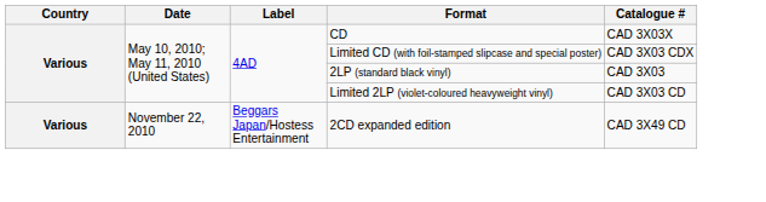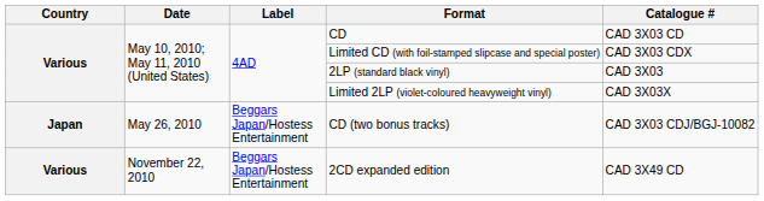 <table class="wikitable plainrowheaders">
 <tr>
 <th style="width:150px;">Country</th>
 <th style="width:130px;">Date</th>
 <th style="width:120px;">Label</th>
 <th>Format</th>
 <th>Catalogue #</th>
 </tr>
 <tr>
 <th scope="row" rowspan="4">Various</th>
 <td rowspan="4">May 10, 2010;<br>May 11, 2010 (United States)</td>
 <td rowspan="4"><a href='#'>4AD</a></td>
 <td>CD</td>
-<td>CAD 3X03X</td>
+<td>CAD 3X03 CD</td>
 </tr>
 <tr>
 <td>Limited CD <small>(with foil-stamped slipcase and special poster)</small></td>
 <td>CAD 3X03 CDX</td>
 </tr>
 <tr>
 <td>2LP <small>(standard black vinyl)</small></td>
 <td>CAD 3X03</td>
 </tr>
 <tr>
 <td>Limited 2LP <small>(violet-coloured heavyweight vinyl)</small></td>
-<td>CAD 3X03 CD</td>
+<td>CAD 3X03X</td>
+</tr>
+<tr>
+<th scope="row">Japan</th>
+<td>May 26, 2010</td>
+<td><a href='#'>Beggars Japan</a>/Hostess Entertainment</td>
+<td>CD (two bonus tracks)</td>
+<td>CAD 3X03 CDJ/BGJ-10082</td>
 </tr>
 <tr>
 <th scope="row">Various</th>
 <td>November 22, 2010</td>
 <td><a href='#'>Beggars Japan</a>/Hostess Entertainment</td>
 <td>2CD expanded edition</td>
 <td>CAD 3X49 CD</td>
 </tr>
 </table>
